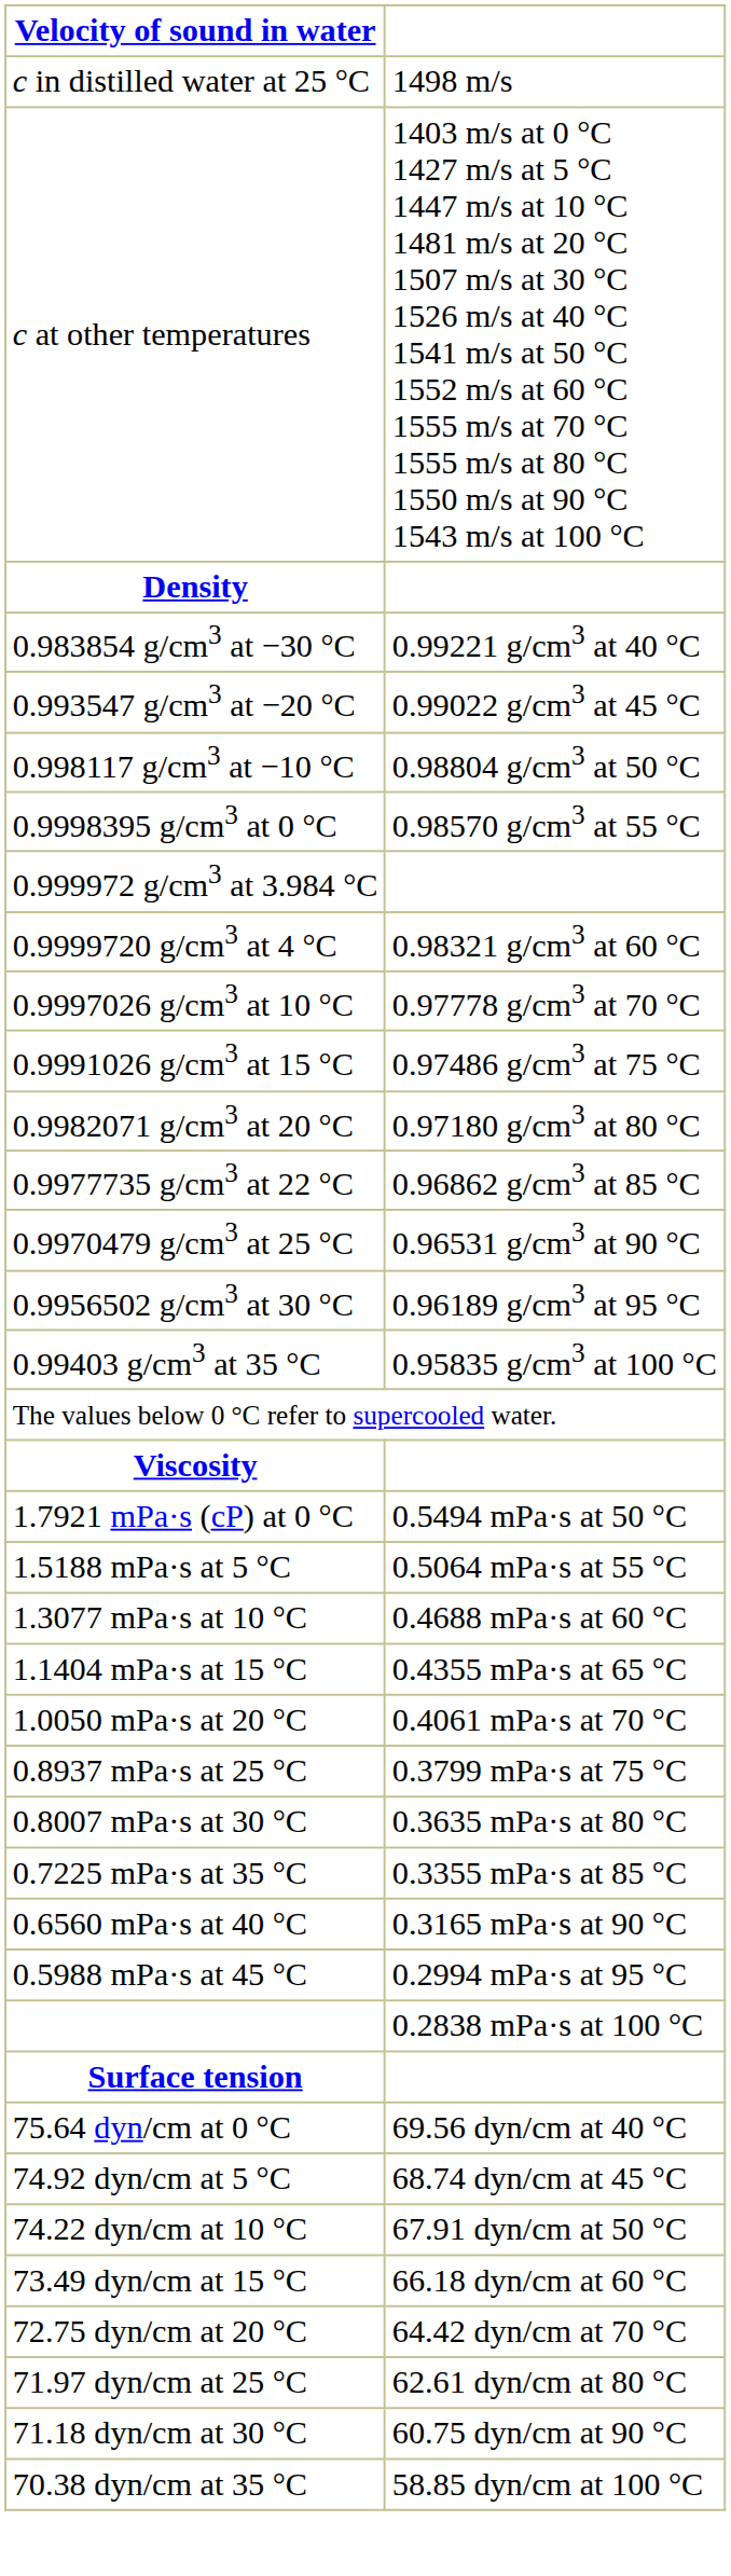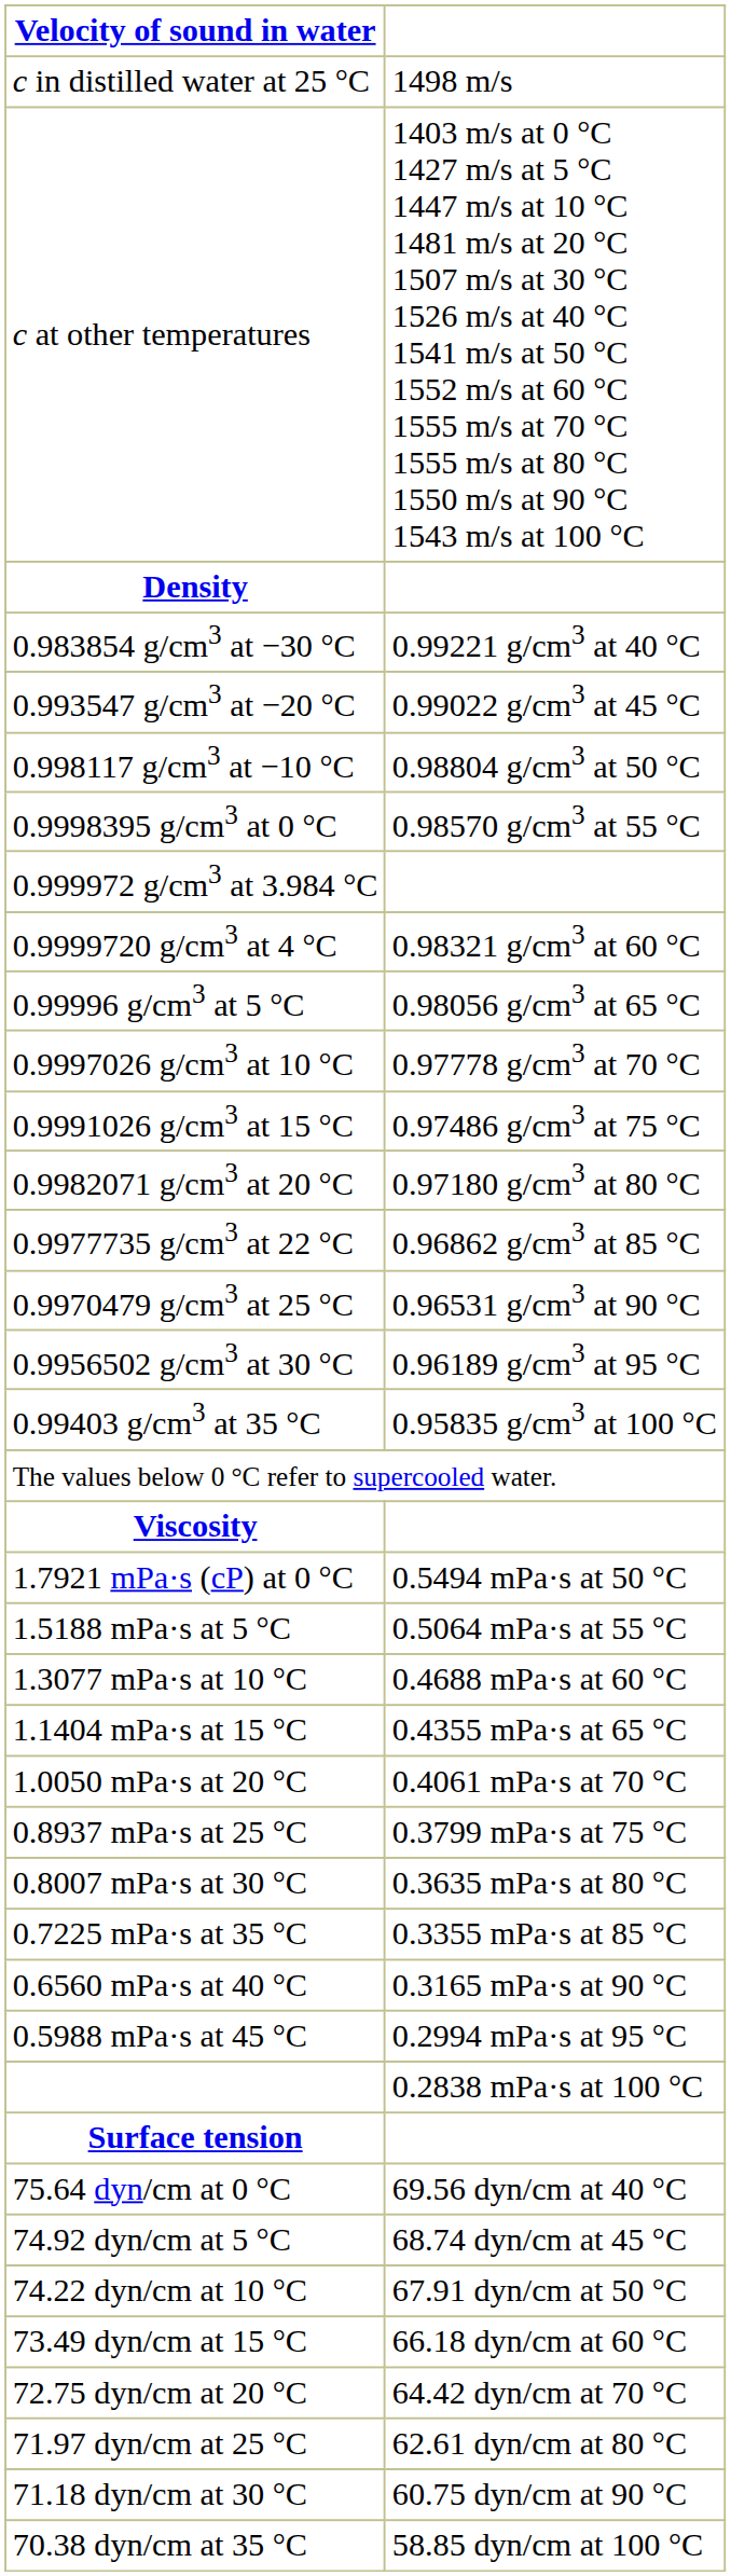 <table border="1" cellspacing="0" cellpadding="3" style="margin: 0 0 0 0.5em; background: #FFFFFF; border-collapse: collapse; border-color: #C0C090;">
 <tr>
 <th><a href='#'>Velocity of sound in water</a></th>
 </tr>
 <tr>
 <td><em>c</em> in distilled water at 25 °C</td>
 <td>1498 m/s</td>
 </tr>
 <tr>
 <td><em>c</em> at other temperatures</td>
 <td>1403 m/s at 0 °C<br>1427 m/s at 5 °C<br>1447 m/s at 10 °C<br>1481 m/s at 20 °C<br>1507 m/s at 30 °C<br>1526 m/s at 40 °C<br>1541 m/s at 50 °C<br>1552 m/s at 60 °C<br>1555 m/s at 70 °C<br>1555 m/s at 80 °C<br>1550 m/s at 90 °C<br>1543 m/s at 100 °C</td>
 </tr>
 <tr>
 <th><a href='#'>Density</a></th>
 </tr>
 <tr>
 <td>0.983854 g/cm<sup>3</sup> at −30 °C</td>
 <td>0.99221 g/cm<sup>3</sup> at 40 °C</td>
 </tr>
 <tr>
 <td>0.993547 g/cm<sup>3</sup> at −20 °C</td>
 <td>0.99022 g/cm<sup>3</sup> at 45 °C</td>
 </tr>
 <tr>
 <td>0.998117 g/cm<sup>3</sup> at −10 °C</td>
 <td>0.98804 g/cm<sup>3</sup> at 50 °C</td>
 </tr>
 <tr>
 <td>0.9998395 g/cm<sup>3</sup> at 0 °C</td>
 <td>0.98570 g/cm<sup>3</sup> at 55 °C</td>
 </tr>
 <tr>
 <td>0.999972 g/cm<sup>3</sup> at 3.984 °C</td>
 </tr>
 <tr>
 <td>0.9999720 g/cm<sup>3</sup> at 4 °C</td>
 <td>0.98321 g/cm<sup>3</sup> at 60 °C</td>
+</tr>
+<tr>
+<td>0.99996 g/cm<sup>3</sup> at 5 °C</td>
+<td>0.98056 g/cm<sup>3</sup> at 65 °C</td>
 </tr>
 <tr>
 <td>0.9997026 g/cm<sup>3</sup> at 10 °C</td>
 <td>0.97778 g/cm<sup>3</sup> at 70 °C</td>
 </tr>
 <tr>
 <td>0.9991026 g/cm<sup>3</sup> at 15 °C</td>
 <td>0.97486 g/cm<sup>3</sup> at 75 °C</td>
 </tr>
 <tr>
 <td>0.9982071 g/cm<sup>3</sup> at 20 °C</td>
 <td>0.97180 g/cm<sup>3</sup> at 80 °C</td>
 </tr>
 <tr>
 <td>0.9977735 g/cm<sup>3</sup> at 22 °C</td>
 <td>0.96862 g/cm<sup>3</sup> at 85 °C</td>
 </tr>
 <tr>
 <td>0.9970479 g/cm<sup>3</sup> at 25 °C</td>
 <td>0.96531 g/cm<sup>3</sup> at 90 °C</td>
 </tr>
 <tr>
 <td>0.9956502 g/cm<sup>3</sup> at 30 °C</td>
 <td>0.96189 g/cm<sup>3</sup> at 95 °C</td>
 </tr>
 <tr>
 <td>0.99403 g/cm<sup>3</sup> at 35 °C</td>
 <td>0.95835 g/cm<sup>3</sup> at 100 °C</td>
 </tr>
 <tr>
 <td colspan=2><small>The values below 0 °C refer to <a href='#'>supercooled</a> water.</small></td>
 </tr>
 <tr>
 <th><a href='#'>Viscosity</a></th>
 </tr>
 <tr>
 <td>1.7921 <a href='#'>mPa·s</a> (<a href='#'>cP</a>) at 0 °C</td>
 <td>0.5494 mPa·s at 50 °C</td>
 </tr>
 <tr>
 <td>1.5188 mPa·s at 5 °C</td>
 <td>0.5064 mPa·s at 55 °C</td>
 </tr>
 <tr>
 <td>1.3077 mPa·s at 10 °C</td>
 <td>0.4688 mPa·s at 60 °C</td>
 </tr>
 <tr>
 <td>1.1404 mPa·s at 15 °C</td>
 <td>0.4355 mPa·s at 65 °C</td>
 </tr>
 <tr>
 <td>1.0050 mPa·s at 20 °C</td>
 <td>0.4061 mPa·s at 70 °C</td>
 </tr>
 <tr>
 <td>0.8937 mPa·s at 25 °C</td>
 <td>0.3799 mPa·s at 75 °C</td>
 </tr>
 <tr>
 <td>0.8007 mPa·s at 30 °C</td>
 <td>0.3635 mPa·s at 80 °C</td>
 </tr>
 <tr>
 <td>0.7225 mPa·s at 35 °C</td>
 <td>0.3355 mPa·s at 85 °C</td>
 </tr>
 <tr>
 <td>0.6560 mPa·s at 40 °C</td>
 <td>0.3165 mPa·s at 90 °C</td>
 </tr>
 <tr>
 <td>0.5988 mPa·s at 45 °C</td>
 <td>0.2994 mPa·s at 95 °C</td>
 </tr>
 <tr>
 <td></td>
 <td>0.2838 mPa·s at 100 °C</td>
 </tr>
 <tr>
 <th><a href='#'>Surface tension</a></th>
 </tr>
 <tr>
 <td>75.64 <a href='#'>dyn</a>/cm at 0 °C</td>
 <td>69.56 dyn/cm at 40 °C</td>
 </tr>
 <tr>
 <td>74.92 dyn/cm at 5 °C</td>
 <td>68.74 dyn/cm at 45 °C</td>
 </tr>
 <tr>
 <td>74.22 dyn/cm at 10 °C</td>
 <td>67.91 dyn/cm at 50 °C</td>
 </tr>
 <tr>
 <td>73.49 dyn/cm at 15 °C</td>
 <td>66.18 dyn/cm at 60 °C</td>
 </tr>
 <tr>
 <td>72.75 dyn/cm at 20 °C</td>
 <td>64.42 dyn/cm at 70 °C</td>
 </tr>
 <tr>
 <td>71.97 dyn/cm at 25 °C</td>
 <td>62.61 dyn/cm at 80 °C</td>
 </tr>
 <tr>
 <td>71.18 dyn/cm at 30 °C</td>
 <td>60.75 dyn/cm at 90 °C</td>
 </tr>
 <tr>
 <td>70.38 dyn/cm at 35 °C</td>
 <td>58.85 dyn/cm at 100 °C</td>
 </tr>
 </table>
